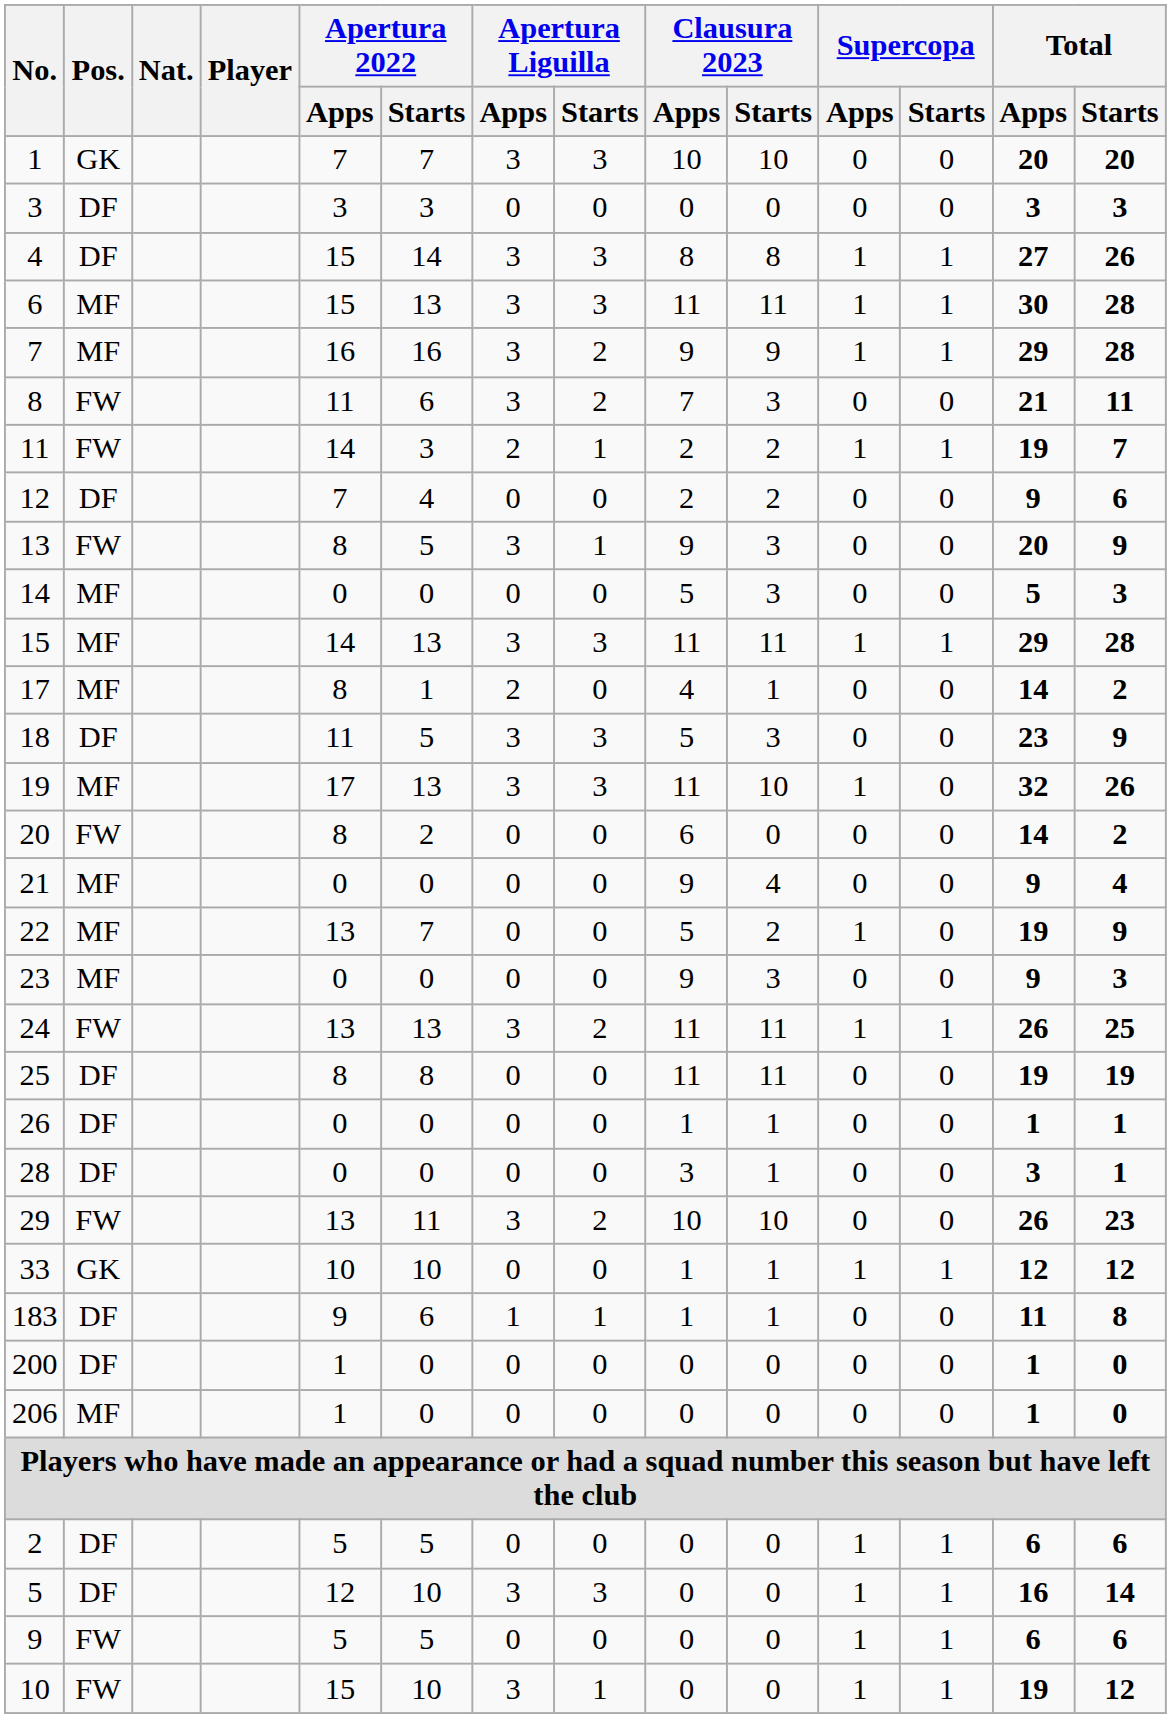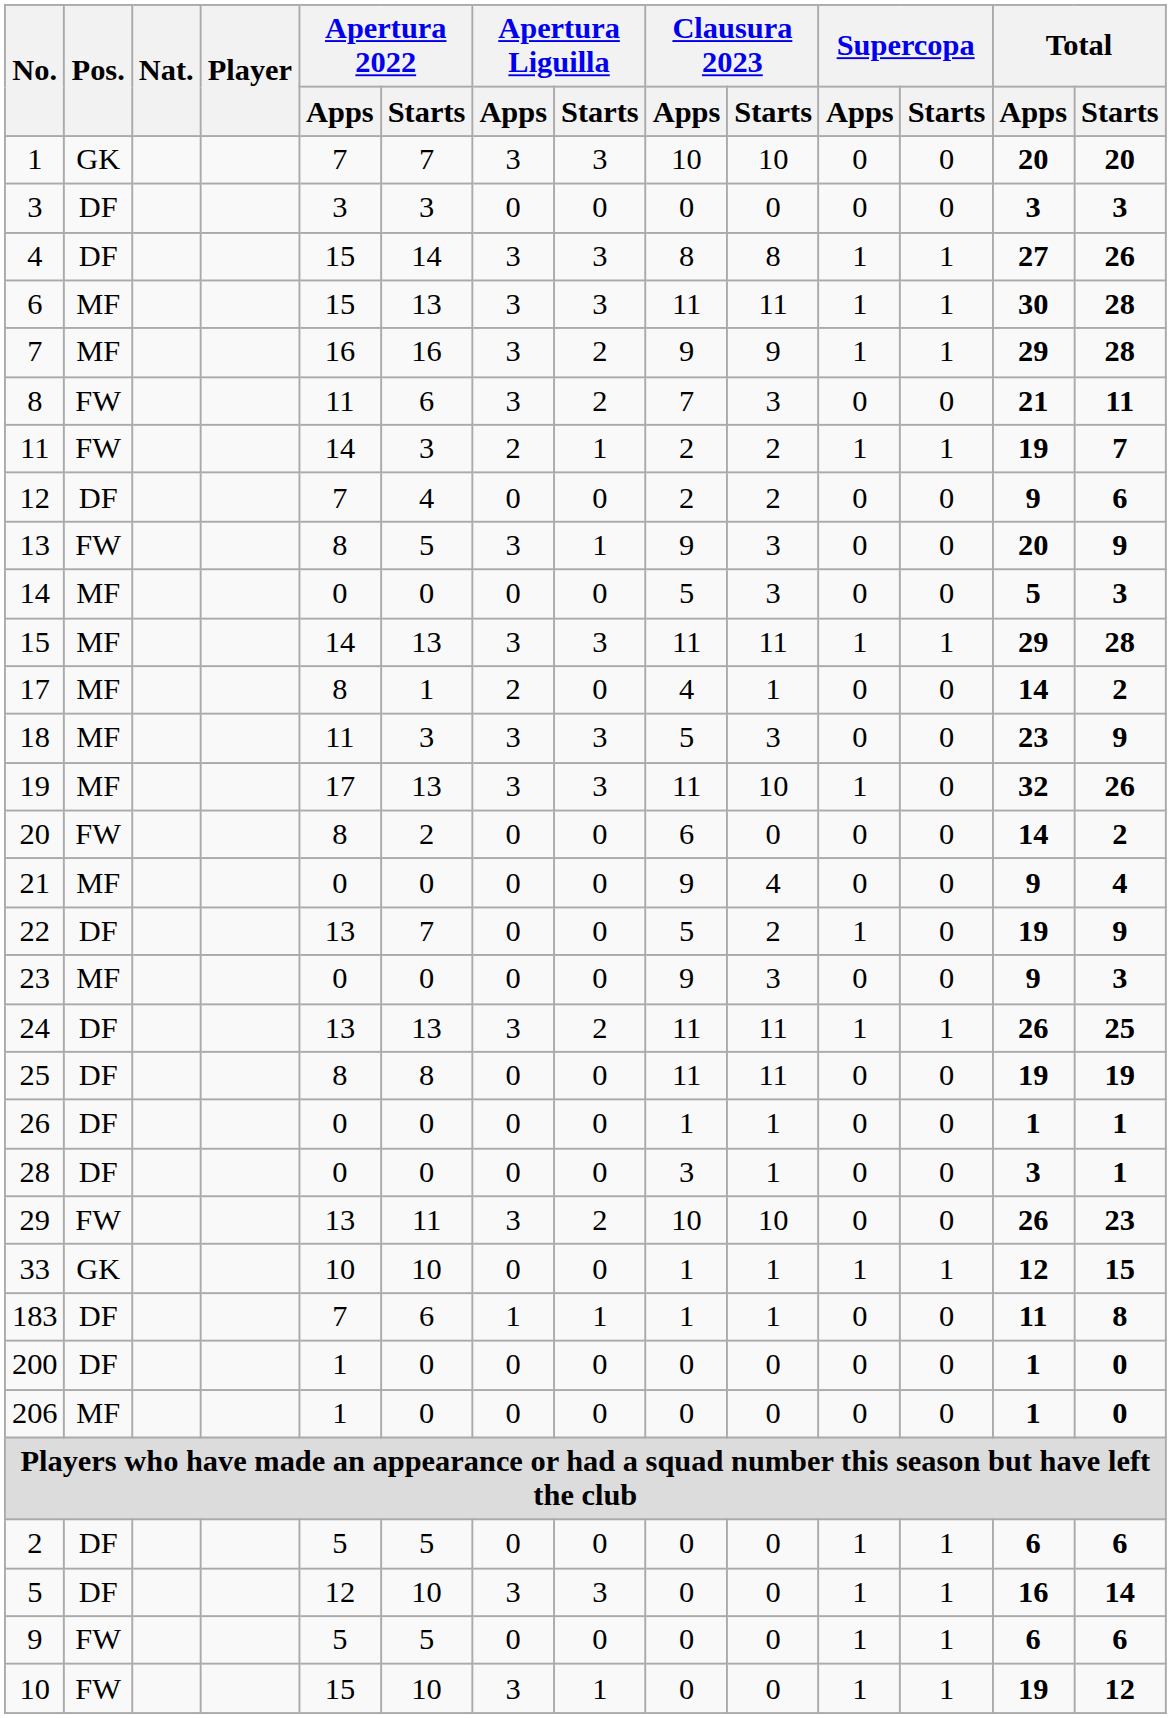 <table class="wikitable sortable" style="text-align:center">
 <tr>
 <th rowspan="2">No.</th>
 <th rowspan="2">Pos.</th>
 <th rowspan="2">Nat.</th>
 <th rowspan="2">Player</th>
 <th colspan="2"><a href='#'>Apertura 2022</a></th>
 <th colspan="2"><a href='#'>Apertura Liguilla</a></th>
 <th colspan="2"><a href='#'>Clausura 2023</a></th>
 <th colspan="2"><a href='#'>Supercopa</a></th>
 <th colspan="2">Total</th>
 </tr>
 <tr>
 <th>Apps</th>
 <th>Starts</th>
 <th>Apps</th>
 <th>Starts</th>
 <th>Apps</th>
 <th>Starts</th>
 <th>Apps</th>
 <th>Starts</th>
 <th>Apps</th>
 <th>Starts</th>
 </tr>
 <tr>
 <td>1</td>
 <td>GK</td>
 <td></td>
 <td align=left></td>
 <td>7</td>
 <td>7</td>
 <td>3</td>
 <td>3</td>
 <td>10</td>
 <td>10</td>
 <td>0</td>
 <td>0</td>
 <td><strong>20</strong></td>
 <td><strong>20</strong></td>
 </tr>
 <tr>
 <td>3</td>
 <td>DF</td>
 <td></td>
 <td align=left></td>
 <td>3</td>
 <td>3</td>
 <td>0</td>
 <td>0</td>
 <td>0</td>
 <td>0</td>
 <td>0</td>
 <td>0</td>
 <td><strong>3</strong></td>
 <td><strong>3</strong></td>
 </tr>
 <tr>
 <td>4</td>
 <td>DF</td>
 <td></td>
 <td align=left></td>
 <td>15</td>
 <td>14</td>
 <td>3</td>
 <td>3</td>
 <td>8</td>
 <td>8</td>
 <td>1</td>
 <td>1</td>
 <td><strong>27</strong></td>
 <td><strong>26</strong></td>
 </tr>
 <tr>
 <td>6</td>
 <td>MF</td>
 <td></td>
 <td align=left></td>
 <td>15</td>
 <td>13</td>
 <td>3</td>
 <td>3</td>
 <td>11</td>
 <td>11</td>
 <td>1</td>
 <td>1</td>
 <td><strong>30</strong></td>
 <td><strong>28</strong></td>
 </tr>
 <tr>
 <td>7</td>
 <td>MF</td>
 <td></td>
 <td align=left></td>
 <td>16</td>
 <td>16</td>
 <td>3</td>
 <td>2</td>
 <td>9</td>
 <td>9</td>
 <td>1</td>
 <td>1</td>
 <td><strong>29</strong></td>
 <td><strong>28</strong></td>
 </tr>
 <tr>
 <td>8</td>
 <td>FW</td>
 <td></td>
 <td align=left></td>
 <td>11</td>
 <td>6</td>
 <td>3</td>
 <td>2</td>
 <td>7</td>
 <td>3</td>
 <td>0</td>
 <td>0</td>
 <td><strong>21</strong></td>
 <td><strong>11</strong></td>
 </tr>
 <tr>
 <td>11</td>
 <td>FW</td>
 <td></td>
 <td align=left></td>
 <td>14</td>
 <td>3</td>
 <td>2</td>
 <td>1</td>
 <td>2</td>
 <td>2</td>
 <td>1</td>
 <td>1</td>
 <td><strong>19</strong></td>
 <td><strong>7</strong></td>
 </tr>
 <tr>
 <td>12</td>
 <td>DF</td>
 <td></td>
 <td align=left></td>
 <td>7</td>
 <td>4</td>
 <td>0</td>
 <td>0</td>
 <td>2</td>
 <td>2</td>
 <td>0</td>
 <td>0</td>
 <td><strong>9</strong></td>
 <td><strong>6</strong></td>
 </tr>
 <tr>
 <td>13</td>
 <td>FW</td>
 <td></td>
 <td align=left></td>
 <td>8</td>
 <td>5</td>
 <td>3</td>
 <td>1</td>
 <td>9</td>
 <td>3</td>
 <td>0</td>
 <td>0</td>
 <td><strong>20</strong></td>
 <td><strong>9</strong></td>
 </tr>
 <tr>
 <td>14</td>
 <td>MF</td>
 <td></td>
 <td align=left></td>
 <td>0</td>
 <td>0</td>
 <td>0</td>
 <td>0</td>
 <td>5</td>
 <td>3</td>
 <td>0</td>
 <td>0</td>
 <td><strong>5</strong></td>
 <td><strong>3</strong></td>
 </tr>
 <tr>
 <td>15</td>
 <td>MF</td>
 <td></td>
 <td align=left></td>
 <td>14</td>
 <td>13</td>
 <td>3</td>
 <td>3</td>
 <td>11</td>
 <td>11</td>
 <td>1</td>
 <td>1</td>
 <td><strong>29</strong></td>
 <td><strong>28</strong></td>
 </tr>
 <tr>
 <td>17</td>
 <td>MF</td>
 <td></td>
 <td align=left></td>
 <td>8</td>
 <td>1</td>
 <td>2</td>
 <td>0</td>
 <td>4</td>
 <td>1</td>
 <td>0</td>
 <td>0</td>
 <td><strong>14</strong></td>
 <td><strong>2</strong></td>
 </tr>
 <tr>
 <td>18</td>
-<td>DF</td>
+<td>MF</td>
 <td></td>
 <td align=left></td>
 <td>11</td>
-<td>5</td>
+<td>3</td>
 <td>3</td>
 <td>3</td>
 <td>5</td>
 <td>3</td>
 <td>0</td>
 <td>0</td>
 <td><strong>23</strong></td>
 <td><strong>9</strong></td>
 </tr>
 <tr>
 <td>19</td>
 <td>MF</td>
 <td></td>
 <td align=left></td>
 <td>17</td>
 <td>13</td>
 <td>3</td>
 <td>3</td>
 <td>11</td>
 <td>10</td>
 <td>1</td>
 <td>0</td>
 <td><strong>32</strong></td>
 <td><strong>26</strong></td>
 </tr>
 <tr>
 <td>20</td>
 <td>FW</td>
 <td></td>
 <td align=left></td>
 <td>8</td>
 <td>2</td>
 <td>0</td>
 <td>0</td>
 <td>6</td>
 <td>0</td>
 <td>0</td>
 <td>0</td>
 <td><strong>14</strong></td>
 <td><strong>2</strong></td>
 </tr>
 <tr>
 <td>21</td>
 <td>MF</td>
 <td></td>
 <td align=left></td>
 <td>0</td>
 <td>0</td>
 <td>0</td>
 <td>0</td>
 <td>9</td>
 <td>4</td>
 <td>0</td>
 <td>0</td>
 <td><strong>9</strong></td>
 <td><strong>4</strong></td>
 </tr>
 <tr>
 <td>22</td>
-<td>MF</td>
+<td>DF</td>
 <td></td>
 <td align=left></td>
 <td>13</td>
 <td>7</td>
 <td>0</td>
 <td>0</td>
 <td>5</td>
 <td>2</td>
 <td>1</td>
 <td>0</td>
 <td><strong>19</strong></td>
 <td><strong>9</strong></td>
 </tr>
 <tr>
 <td>23</td>
 <td>MF</td>
 <td></td>
 <td align=left></td>
 <td>0</td>
 <td>0</td>
 <td>0</td>
 <td>0</td>
 <td>9</td>
 <td>3</td>
 <td>0</td>
 <td>0</td>
 <td><strong>9</strong></td>
 <td><strong>3</strong></td>
 </tr>
 <tr>
 <td>24</td>
-<td>FW</td>
+<td>DF</td>
 <td></td>
 <td align=left></td>
 <td>13</td>
 <td>13</td>
 <td>3</td>
 <td>2</td>
 <td>11</td>
 <td>11</td>
 <td>1</td>
 <td>1</td>
 <td><strong>26</strong></td>
 <td><strong>25</strong></td>
 </tr>
 <tr>
 <td>25</td>
 <td>DF</td>
 <td></td>
 <td align=left></td>
 <td>8</td>
 <td>8</td>
 <td>0</td>
 <td>0</td>
 <td>11</td>
 <td>11</td>
 <td>0</td>
 <td>0</td>
 <td><strong>19</strong></td>
 <td><strong>19</strong></td>
 </tr>
 <tr>
 <td>26</td>
 <td>DF</td>
 <td></td>
 <td align=left></td>
 <td>0</td>
 <td>0</td>
 <td>0</td>
 <td>0</td>
 <td>1</td>
 <td>1</td>
 <td>0</td>
 <td>0</td>
 <td><strong>1</strong></td>
 <td><strong>1</strong></td>
 </tr>
 <tr>
 <td>28</td>
 <td>DF</td>
 <td></td>
 <td align=left></td>
 <td>0</td>
 <td>0</td>
 <td>0</td>
 <td>0</td>
 <td>3</td>
 <td>1</td>
 <td>0</td>
 <td>0</td>
 <td><strong>3</strong></td>
 <td><strong>1</strong></td>
 </tr>
 <tr>
 <td>29</td>
 <td>FW</td>
 <td></td>
 <td align=left></td>
 <td>13</td>
 <td>11</td>
 <td>3</td>
 <td>2</td>
 <td>10</td>
 <td>10</td>
 <td>0</td>
 <td>0</td>
 <td><strong>26</strong></td>
 <td><strong>23</strong></td>
 </tr>
 <tr>
 <td>33</td>
 <td>GK</td>
 <td></td>
 <td align=left></td>
 <td>10</td>
 <td>10</td>
 <td>0</td>
 <td>0</td>
 <td>1</td>
 <td>1</td>
 <td>1</td>
 <td>1</td>
 <td><strong>12</strong></td>
-<td><strong>12</strong></td>
+<td><strong>15</strong></td>
 </tr>
 <tr>
 <td>183</td>
 <td>DF</td>
 <td></td>
 <td align=left></td>
-<td>9</td>
+<td>7</td>
 <td>6</td>
 <td>1</td>
 <td>1</td>
 <td>1</td>
 <td>1</td>
 <td>0</td>
 <td>0</td>
 <td><strong>11</strong></td>
 <td><strong>8</strong></td>
 </tr>
 <tr>
 <td>200</td>
 <td>DF</td>
 <td></td>
 <td align=left></td>
 <td>1</td>
 <td>0</td>
 <td>0</td>
 <td>0</td>
 <td>0</td>
 <td>0</td>
 <td>0</td>
 <td>0</td>
 <td><strong>1</strong></td>
 <td><strong>0</strong></td>
 </tr>
 <tr>
 <td>206</td>
 <td>MF</td>
 <td></td>
 <td align=left></td>
 <td>1</td>
 <td>0</td>
 <td>0</td>
 <td>0</td>
 <td>0</td>
 <td>0</td>
 <td>0</td>
 <td>0</td>
 <td><strong>1</strong></td>
 <td><strong>0</strong></td>
 </tr>
 <tr>
 <th colspan=14 style=background:#dcdcdc; text-align:center>Players who have made an appearance or had a squad number this season but have left the club</th>
 </tr>
 <tr>
 <td>2</td>
 <td>DF</td>
 <td></td>
 <td align=left></td>
 <td>5</td>
 <td>5</td>
 <td>0</td>
 <td>0</td>
 <td>0</td>
 <td>0</td>
 <td>1</td>
 <td>1</td>
 <td><strong>6</strong></td>
 <td><strong>6</strong></td>
 </tr>
 <tr>
 <td>5</td>
 <td>DF</td>
 <td></td>
 <td align=left></td>
 <td>12</td>
 <td>10</td>
 <td>3</td>
 <td>3</td>
 <td>0</td>
 <td>0</td>
 <td>1</td>
 <td>1</td>
 <td><strong>16</strong></td>
 <td><strong>14</strong></td>
 </tr>
 <tr>
 <td>9</td>
 <td>FW</td>
 <td></td>
 <td align=left></td>
 <td>5</td>
 <td>5</td>
 <td>0</td>
 <td>0</td>
 <td>0</td>
 <td>0</td>
 <td>1</td>
 <td>1</td>
 <td><strong>6</strong></td>
 <td><strong>6</strong></td>
 </tr>
 <tr>
 <td>10</td>
 <td>FW</td>
 <td></td>
 <td align=left></td>
 <td>15</td>
 <td>10</td>
 <td>3</td>
 <td>1</td>
 <td>0</td>
 <td>0</td>
 <td>1</td>
 <td>1</td>
 <td><strong>19</strong></td>
 <td><strong>12</strong></td>
 </tr>
 </table>
